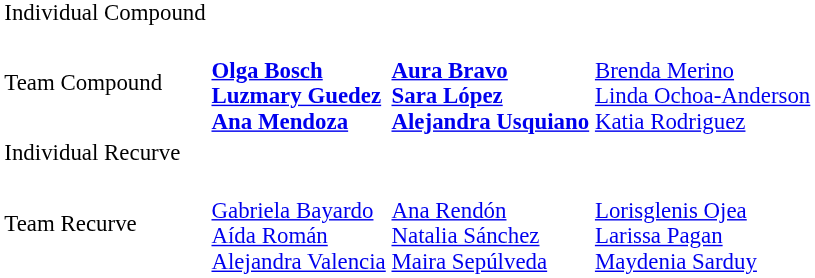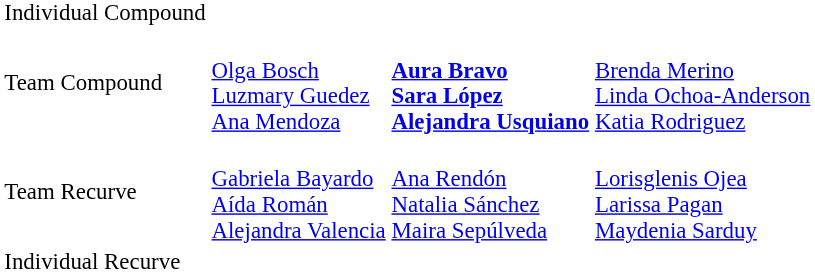 <table>
 <tr>
 <td>Individual Compound</td>
 <td></td>
 <td></td>
 <td></td>
 </tr>
 <tr>
 <td>Team Compound</td>
-<td><strong><br><a href='#'>Olga Bosch</a><br><a href='#'>Luzmary Guedez</a><br><a href='#'>Ana Mendoza</a></strong></td>
+<td><br><a href='#'>Olga Bosch</a><br><a href='#'>Luzmary Guedez</a><br><a href='#'>Ana Mendoza</a></td>
 <td><strong><br><a href='#'>Aura Bravo</a><br><a href='#'>Sara López</a><br><a href='#'>Alejandra Usquiano</a></strong></td>
 <td><br><a href='#'>Brenda Merino</a><br><a href='#'>Linda Ochoa-Anderson</a><br><a href='#'>Katia Rodriguez</a></td>
+</tr>
+<tr>
+<td>Team Recurve</td>
+<td><br><a href='#'>Gabriela Bayardo</a><br><a href='#'>Aída Román</a><br><a href='#'>Alejandra Valencia</a></td>
+<td><br><a href='#'>Ana Rendón</a><br><a href='#'>Natalia Sánchez</a><br><a href='#'>Maira Sepúlveda</a></td>
+<td><br><a href='#'>Lorisglenis Ojea</a><br><a href='#'>Larissa Pagan</a><br><a href='#'>Maydenia Sarduy</a></td>
 </tr>
 <tr>
 <td>Individual Recurve</td>
 <td></td>
 <td></td>
 <td></td>
 </tr>
 <tr>
-<td>Team Recurve</td>
-<td><br><a href='#'>Gabriela Bayardo</a><br><a href='#'>Aída Román</a><br><a href='#'>Alejandra Valencia</a></td>
-<td><br><a href='#'>Ana Rendón</a><br><a href='#'>Natalia Sánchez</a><br><a href='#'>Maira Sepúlveda</a></td>
-<td><br><a href='#'>Lorisglenis Ojea</a><br><a href='#'>Larissa Pagan</a><br><a href='#'>Maydenia Sarduy</a></td>
-</tr>
-<tr>
 </tr>
 </table>
